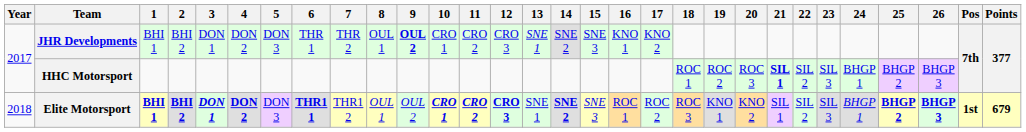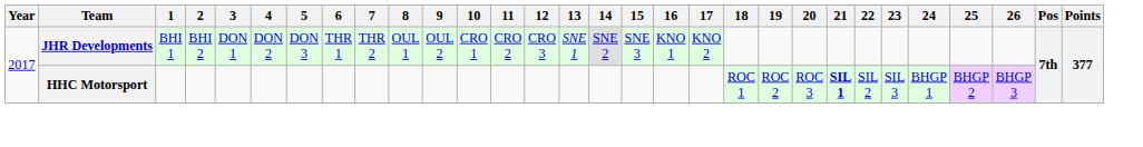 <table class="wikitable" style="text-align:center; font-size:85%">
 <tr>
 <th>Year</th>
 <th>Team</th>
 <th>1</th>
 <th>2</th>
 <th>3</th>
 <th>4</th>
 <th>5</th>
 <th>6</th>
 <th>7</th>
 <th>8</th>
 <th>9</th>
 <th>10</th>
 <th>11</th>
 <th>12</th>
 <th>13</th>
 <th>14</th>
 <th>15</th>
 <th>16</th>
 <th>17</th>
 <th>18</th>
 <th>19</th>
 <th>20</th>
 <th>21</th>
 <th>22</th>
 <th>23</th>
 <th>24</th>
 <th>25</th>
 <th>26</th>
 <th>Pos</th>
 <th>Points</th>
 </tr>
 <tr>
 <td rowspan=2><a href='#'>2017</a></td>
 <th nowrap><a href='#'>JHR Developments</a></th>
 <td style="background:#dfffdf;"><a href='#'>BHI<br>1</a><br></td>
 <td style="background:#dfffdf;"><a href='#'>BHI<br>2</a><br></td>
 <td style="background:#dfffdf;"><a href='#'>DON<br>1</a><br></td>
 <td style="background:#dfffdf;"><a href='#'>DON<br>2</a><br></td>
 <td style="background:#dfffdf;"><a href='#'>DON<br>3</a><br></td>
 <td style="background:#dfffdf;"><a href='#'>THR<br>1</a><br></td>
 <td style="background:#dfffdf;"><a href='#'>THR<br>2</a><br></td>
 <td style="background:#dfffdf;"><a href='#'>OUL<br>1</a><br></td>
-<td style="background:#dfffdf;"><strong><a href='#'>OUL<br>2</a><br></strong></td>
+<td style="background:#dfffdf;"><a href='#'>OUL<br>2</a><br></td>
 <td style="background:#dfffdf;"><a href='#'>CRO<br>1</a><br></td>
 <td style="background:#dfffdf;"><a href='#'>CRO<br>2</a><br></td>
 <td style="background:#dfffdf;"><a href='#'>CRO<br>3</a><br></td>
 <td style="background:#dfffdf;"><em><a href='#'>SNE<br>1</a></em><br></td>
 <td style="background:#dfdfdf;"><a href='#'>SNE<br>2</a><br></td>
 <td style="background:#dfffdf;"><a href='#'>SNE<br>3</a><br></td>
 <td style="background:#dfffdf;"><a href='#'>KNO<br>1</a><br></td>
 <td style="background:#dfffdf;"><a href='#'>KNO<br>2</a><br></td>
 <td></td>
 <td></td>
 <td></td>
 <td></td>
 <td></td>
 <td></td>
 <td></td>
 <td></td>
 <td></td>
 <th rowspan=2>7th</th>
 <th rowspan=2>377</th>
 </tr>
 <tr>
 <th nowrap>HHC Motorsport</th>
 <td></td>
 <td></td>
 <td></td>
 <td></td>
 <td></td>
 <td></td>
 <td></td>
 <td></td>
 <td></td>
 <td></td>
 <td></td>
 <td></td>
 <td></td>
 <td></td>
 <td></td>
 <td></td>
 <td></td>
 <td style="background:#dfffdf;"><a href='#'>ROC<br>1</a><br></td>
 <td style="background:#dfffdf;"><a href='#'>ROC<br>2</a><br></td>
 <td style="background:#dfffdf;"><a href='#'>ROC<br>3</a><br></td>
 <td style="background:#dfffdf;"><strong><a href='#'>SIL<br>1</a><br></strong></td>
 <td style="background:#dfffdf;"><a href='#'>SIL<br>2</a><br></td>
 <td style="background:#dfffdf;"><a href='#'>SIL<br>3</a><br></td>
 <td style="background:#dfffdf;"><a href='#'>BHGP<br>1</a><br></td>
 <td style="background:#efcfff;"><a href='#'>BHGP<br>2</a><br></td>
 <td style="background:#efcfff;"><a href='#'>BHGP<br>3</a><br></td>
 </tr>
-<tr>
-<td><a href='#'>2018</a></td>
-<th nowrap>Elite Motorsport</th>
-<td style="background:#ffffbf;"><strong><a href='#'>BHI<br>1</a></strong><br></td>
-<td style="background:#dfdfdf;"><strong><a href='#'>BHI<br>2</a></strong><br></td>
-<td style="background:#dfffdf;"><strong><em><a href='#'>DON<br>1</a></em></strong><br></td>
-<td style="background:#dfdfdf;"><strong><a href='#'>DON<br>2</a></strong><br></td>
-<td style="background:#efcfff;"><a href='#'>DON<br>3</a><br></td>
-<td style="background:#dfdfdf;"><strong><a href='#'>THR1<br>1</a></strong><br></td>
-<td style="background:#ffffbf;"><a href='#'>THR1<br>2</a><br></td>
-<td style="background:#ffffbf;"><em><a href='#'>OUL<br>1</a></em><br></td>
-<td style="background:#dfffdf;"><em><a href='#'>OUL<br>2</a></em><br></td>
-<td style="background:#ffffbf;"><strong><em><a href='#'>CRO<br>1</a></em></strong><br></td>
-<td style="background:#ffffbf;"><strong><em><a href='#'>CRO<br>2</a></em></strong><br></td>
-<td style="background:#dfffdf;"><strong><a href='#'>CRO<br>3</a></strong><br></td>
-<td style="background:#dfffdf;"><a href='#'>SNE<br>1</a><br></td>
-<td style="background:#dfdfdf;"><strong><a href='#'>SNE<br>2</a></strong><br></td>
-<td style="background:#ffffbf;"><em><a href='#'>SNE<br>3</a></em><br></td>
-<td style="background:#ffdf9f;"><a href='#'>ROC<br>1</a><br></td>
-<td style="background:#dfffdf;"><a href='#'>ROC<br>2</a><br></td>
-<td style="background:#ffdf9f;"><a href='#'>ROC<br>3</a><br></td>
-<td style="background:#dfdfdf;"><a href='#'>KNO<br>1</a><br></td>
-<td style="background:#ffdf9f;"><a href='#'>KNO<br>2</a><br></td>
-<td style="background:#efcfff;"><a href='#'>SIL<br>1</a><br></td>
-<td style="background:#dfffdf;"><a href='#'>SIL<br>2</a><br></td>
-<td style="background:#dfdfdf;"><a href='#'>SIL<br>3</a><br></td>
-<td style="background:#dfdfdf;"><em><a href='#'>BHGP<br>1</a></em><br></td>
-<td style="background:#ffffbf;"><strong><a href='#'>BHGP<br>2</a></strong><br></td>
-<td style="background:#dfffdf;"><strong><a href='#'>BHGP<br>3</a></strong><br></td>
-<th style="background:#ffffbf;">1st</th>
-<th style="background:#ffffbf;">679</th>
-</tr>
 </table>
